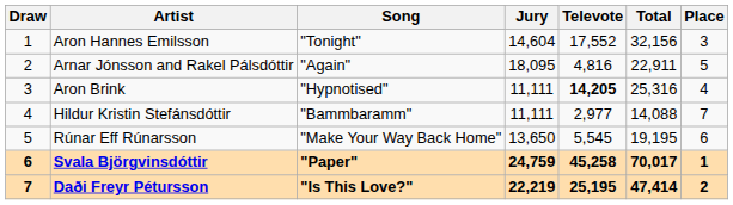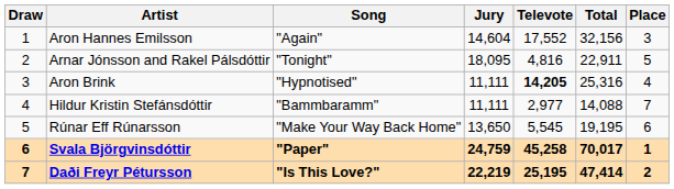 <table class="sortable wikitable" style="margin: 1em auto 1em auto; text-align:center">
 <tr>
 <th>Draw</th>
 <th>Artist</th>
 <th>Song</th>
 <th>Jury</th>
 <th>Televote</th>
 <th>Total</th>
 <th>Place</th>
 </tr>
 <tr>
 <td>1</td>
 <td align="left">Aron Hannes Emilsson</td>
-<td align="left">"Tonight"</td>
+<td align="left">"Again"</td>
 <td>14,604</td>
 <td>17,552</td>
 <td>32,156</td>
 <td>3</td>
 </tr>
 <tr>
 <td>2</td>
 <td align="left">Arnar Jónsson and Rakel Pálsdóttir</td>
-<td align="left">"Again"</td>
+<td align="left">"Tonight"</td>
 <td>18,095</td>
 <td>4,816</td>
 <td>22,911</td>
 <td>5</td>
 </tr>
 <tr>
 <td>3</td>
 <td align="left">Aron Brink</td>
 <td align="left">"Hypnotised"</td>
 <td>11,111</td>
 <td><strong>14,205</strong></td>
 <td>25,316</td>
 <td>4</td>
 </tr>
 <tr>
 <td>4</td>
 <td align="left">Hildur Kristin Stefánsdóttir</td>
 <td align="left">"Bammbaramm"</td>
 <td>11,111</td>
 <td>2,977</td>
 <td>14,088</td>
 <td>7</td>
 </tr>
 <tr>
 <td>5</td>
 <td align="left">Rúnar Eff Rúnarsson</td>
 <td align="left">"Make Your Way Back Home"</td>
 <td>13,650</td>
 <td>5,545</td>
 <td>19,195</td>
 <td>6</td>
 </tr>
 <tr style="font-weight:bold; background:navajowhite;">
 <td>6</td>
 <td align="left"><a href='#'>Svala Björgvinsdóttir</a></td>
 <td align="left">"Paper"</td>
 <td>24,759</td>
 <td>45,258</td>
 <td>70,017</td>
 <td>1</td>
 </tr>
 <tr style="font-weight:bold; background:navajowhite;">
 <td>7</td>
 <td align="left"><a href='#'>Daði Freyr Pétursson</a></td>
 <td align="left">"Is This Love?"</td>
 <td>22,219</td>
 <td>25,195</td>
 <td>47,414</td>
 <td>2</td>
 </tr>
 </table>
